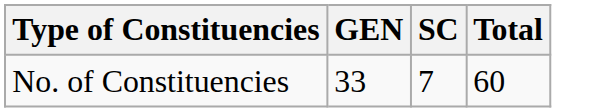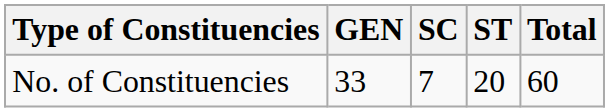 <table class="wikitable">
 <tr>
 <th>Type of Constituencies</th>
 <th>GEN</th>
 <th>SC</th>
+<th>ST</th>
 <th>Total</th>
 </tr>
 <tr>
 <td>No. of Constituencies</td>
 <td>33</td>
 <td>7</td>
+<td>20</td>
 <td>60</td>
 </tr>
 </table>
